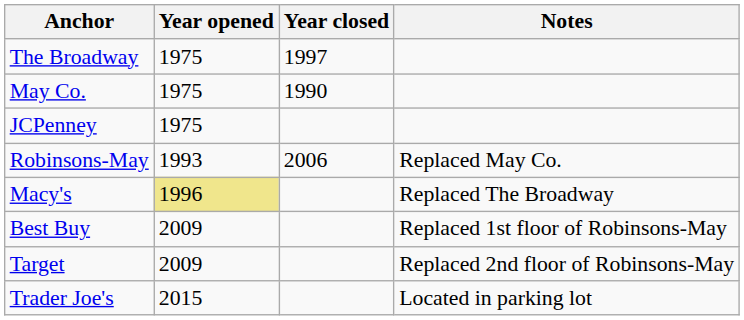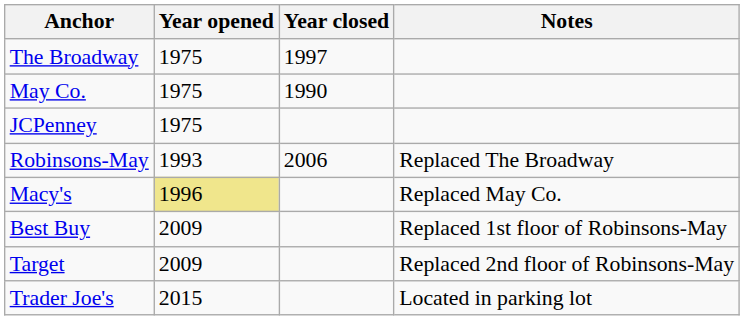 <table class="wikitable">
 <tr>
 <th>Anchor</th>
 <th>Year opened</th>
 <th>Year closed</th>
 <th>Notes</th>
 </tr>
 <tr>
 <td><a href='#'>The Broadway</a></td>
 <td>1975</td>
 <td>1997</td>
 <td></td>
 </tr>
 <tr>
 <td><a href='#'>May Co.</a></td>
 <td>1975</td>
 <td>1990</td>
 <td></td>
 </tr>
 <tr>
 <td><a href='#'>JCPenney</a></td>
 <td>1975</td>
 <td></td>
 <td></td>
 </tr>
 <tr>
 <td><a href='#'>Robinsons-May</a></td>
 <td>1993</td>
 <td>2006</td>
-<td>Replaced May Co.</td>
+<td>Replaced The Broadway</td>
 </tr>
 <tr>
 <td><a href='#'>Macy's</a></td>
 <td style="background: khaki;">1996</td>
 <td></td>
-<td>Replaced The Broadway</td>
+<td>Replaced May Co.</td>
 </tr>
 <tr>
 <td><a href='#'>Best Buy</a></td>
 <td>2009</td>
 <td></td>
 <td>Replaced 1st floor of Robinsons-May</td>
 </tr>
 <tr>
 <td><a href='#'>Target</a></td>
 <td>2009</td>
 <td></td>
 <td>Replaced 2nd floor of Robinsons-May</td>
 </tr>
 <tr>
 <td><a href='#'>Trader Joe's</a></td>
 <td>2015</td>
 <td></td>
 <td>Located in parking lot</td>
 </tr>
 </table>
